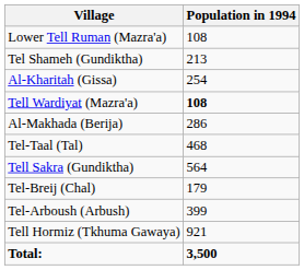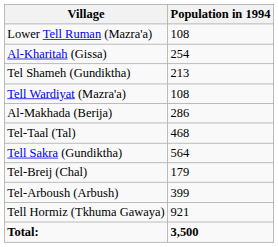 <table class="wikitable">
 <tr>
 <th>Village</th>
 <th>Population in 1994</th>
 </tr>
 <tr>
 <td>Lower <a href='#'>Tell Ruman</a> (Mazra'a)</td>
 <td>108</td>
 </tr>
 <tr>
+<td><a href='#'>Al-Kharitah</a> (Gissa)</td>
+<td>254</td>
+</tr>
+<tr>
 <td>Tel Shameh (Gundiktha)</td>
 <td>213</td>
 </tr>
 <tr>
-<td><a href='#'>Al-Kharitah</a> (Gissa)</td>
-<td>254</td>
-</tr>
-<tr>
 <td><a href='#'>Tell Wardiyat</a> (Mazra'a)</td>
-<td><strong>108</strong></td>
+<td>108</td>
 </tr>
 <tr>
 <td>Al-Makhada (Berija)</td>
 <td>286</td>
 </tr>
 <tr>
 <td>Tel-Taal (Tal)</td>
 <td>468</td>
 </tr>
 <tr>
 <td><a href='#'>Tell Sakra</a> (Gundiktha)</td>
 <td>564</td>
 </tr>
 <tr>
 <td>Tel-Breij (Chal)</td>
 <td>179</td>
 </tr>
 <tr>
 <td>Tel-Arboush (Arbush)</td>
 <td>399</td>
 </tr>
 <tr>
 <td>Tell Hormiz (Tkhuma Gawaya)</td>
 <td>921</td>
 </tr>
 <tr>
 <td><strong>Total:</strong></td>
 <td><strong>3,500</strong></td>
 </tr>
 </table>
